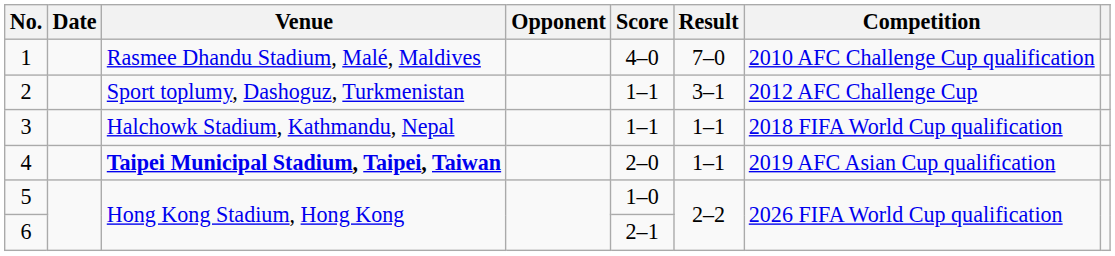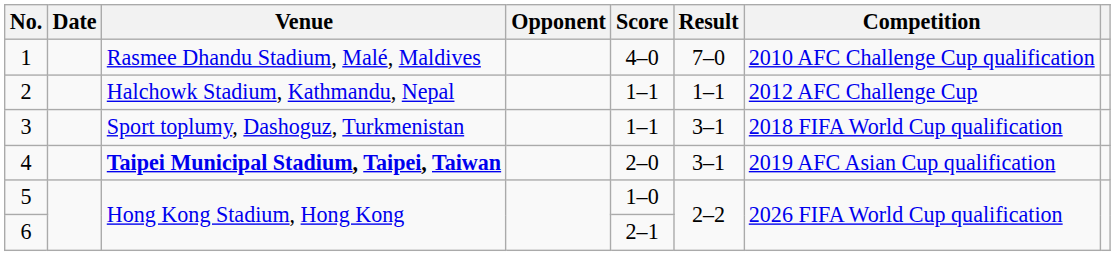 <table class="wikitable sortable">
 <tr>
 <th scope="col">No.</th>
 <th scope="col">Date</th>
 <th scope="col">Venue</th>
 <th scope="col">Opponent</th>
 <th scope="col">Score</th>
 <th scope="col">Result</th>
 <th scope="col">Competition</th>
 <th scope="col" class="unsortable"></th>
 </tr>
 <tr>
 <td align="center">1</td>
 <td></td>
 <td><a href='#'>Rasmee Dhandu Stadium</a>, <a href='#'>Malé</a>, <a href='#'>Maldives</a></td>
 <td></td>
 <td align="center">4–0</td>
 <td align="center">7–0</td>
 <td><a href='#'>2010 AFC Challenge Cup qualification</a></td>
 <td></td>
 </tr>
 <tr>
 <td align="center">2</td>
 <td></td>
-<td><a href='#'>Sport toplumy</a>, <a href='#'>Dashoguz</a>, <a href='#'>Turkmenistan</a></td>
+<td><a href='#'>Halchowk Stadium</a>, <a href='#'>Kathmandu</a>, <a href='#'>Nepal</a></td>
 <td></td>
 <td align="center">1–1</td>
-<td align="center">3–1</td>
+<td align="center">1–1</td>
 <td><a href='#'>2012 AFC Challenge Cup</a></td>
 <td></td>
 </tr>
 <tr>
 <td align="center">3</td>
 <td></td>
-<td><a href='#'>Halchowk Stadium</a>, <a href='#'>Kathmandu</a>, <a href='#'>Nepal</a></td>
+<td><a href='#'>Sport toplumy</a>, <a href='#'>Dashoguz</a>, <a href='#'>Turkmenistan</a></td>
 <td></td>
 <td align="center">1–1</td>
-<td align="center">1–1</td>
+<td align="center">3–1</td>
 <td><a href='#'>2018 FIFA World Cup qualification</a></td>
 <td></td>
 </tr>
 <tr>
 <td align="center">4</td>
 <td></td>
 <td><strong><a href='#'>Taipei Municipal Stadium</a>, <a href='#'>Taipei</a>, <a href='#'>Taiwan</a></strong></td>
 <td></td>
 <td align="center">2–0</td>
-<td align="center">1–1</td>
+<td align="center">3–1</td>
 <td><a href='#'>2019 AFC Asian Cup qualification</a></td>
 <td></td>
 </tr>
 <tr>
 <td align="center">5</td>
 <td rowspan="2"></td>
 <td rowspan="2"><a href='#'>Hong Kong Stadium</a>, <a href='#'>Hong Kong</a></td>
 <td rowspan="2"></td>
 <td align="center">1–0</td>
 <td rowspan="2" align="center">2–2</td>
 <td rowspan="2"><a href='#'>2026 FIFA World Cup qualification</a></td>
 <td rowspan="2"></td>
 </tr>
 <tr>
 <td align="center">6</td>
 <td align="center">2–1</td>
 </tr>
 </table>
